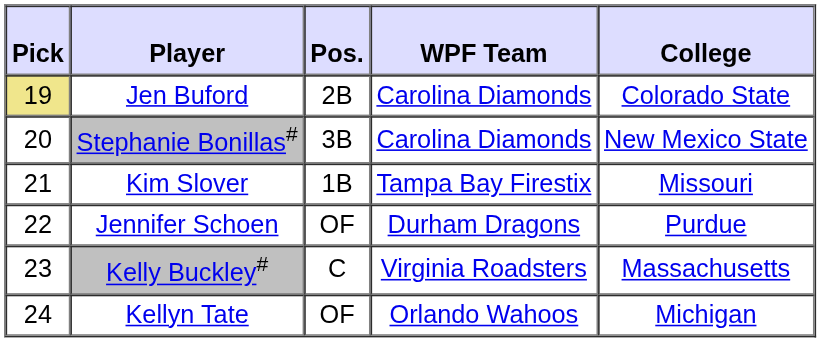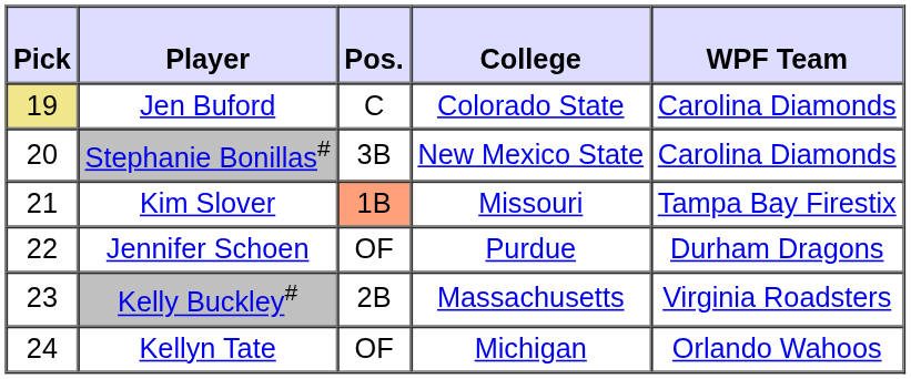 <table style="text-align: center" border="1" cellpadding="3" cellspacing="0">
 <tr>
 <th style="background:#ddf;"><br>Pick</th>
 <th style="background:#ddf;"><br>Player</th>
 <th style="background:#ddf;"><br>Pos.</th>
+<th style="background:#ddf;"><br>College</th>
 <th style="background:#ddf;"><br>WPF Team</th>
-<th style="background:#ddf;"><br>College</th>
 </tr>
 <tr>
 <td style="background: khaki;">19</td>
 <td><a href='#'>Jen Buford</a></td>
-<td>2B</td>
+<td>C</td>
+<td><a href='#'>Colorado State</a></td>
 <td><a href='#'>Carolina Diamonds</a></td>
-<td><a href='#'>Colorado State</a></td>
 </tr>
 <tr>
 <td>20</td>
 <td style="background:#C0C0C0;"><a href='#'>Stephanie Bonillas</a><sup>#</sup></td>
 <td>3B</td>
+<td><a href='#'>New Mexico State</a></td>
 <td><a href='#'>Carolina Diamonds</a></td>
-<td><a href='#'>New Mexico State</a></td>
 </tr>
 <tr>
 <td>21</td>
 <td><a href='#'>Kim Slover</a></td>
-<td>1B</td>
+<td style="background: lightsalmon;">1B</td>
+<td><a href='#'>Missouri</a></td>
 <td><a href='#'>Tampa Bay Firestix</a></td>
-<td><a href='#'>Missouri</a></td>
 </tr>
 <tr>
 <td>22</td>
 <td><a href='#'>Jennifer Schoen</a></td>
 <td>OF</td>
+<td><a href='#'>Purdue</a></td>
 <td><a href='#'>Durham Dragons</a></td>
-<td><a href='#'>Purdue</a></td>
 </tr>
 <tr>
 <td>23</td>
 <td style="background:#C0C0C0;"><a href='#'>Kelly Buckley</a><sup>#</sup></td>
-<td>C</td>
+<td>2B</td>
+<td><a href='#'>Massachusetts</a></td>
 <td><a href='#'>Virginia Roadsters</a></td>
-<td><a href='#'>Massachusetts</a></td>
 </tr>
 <tr>
 <td>24</td>
 <td><a href='#'>Kellyn Tate</a></td>
 <td>OF</td>
+<td><a href='#'>Michigan</a></td>
 <td><a href='#'>Orlando Wahoos</a></td>
-<td><a href='#'>Michigan</a></td>
 </tr>
 </table>
